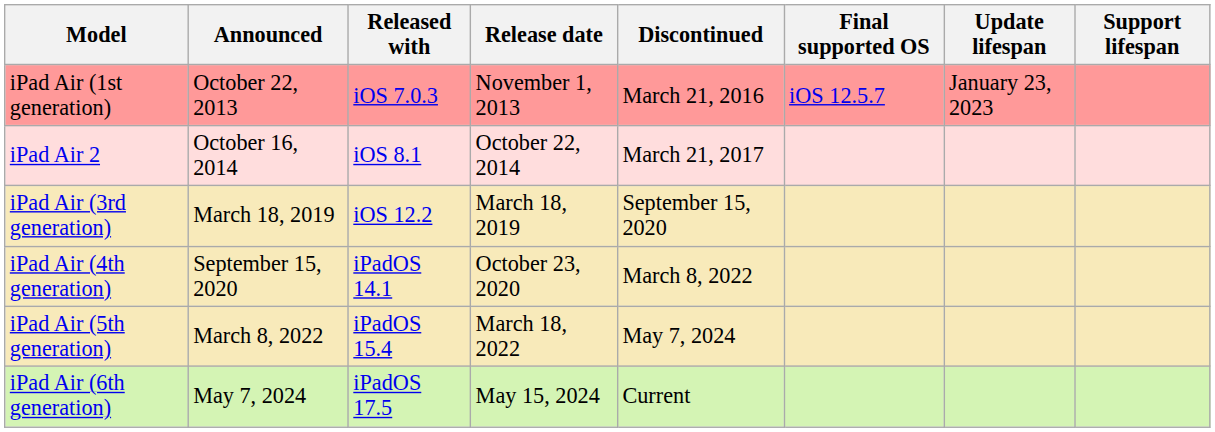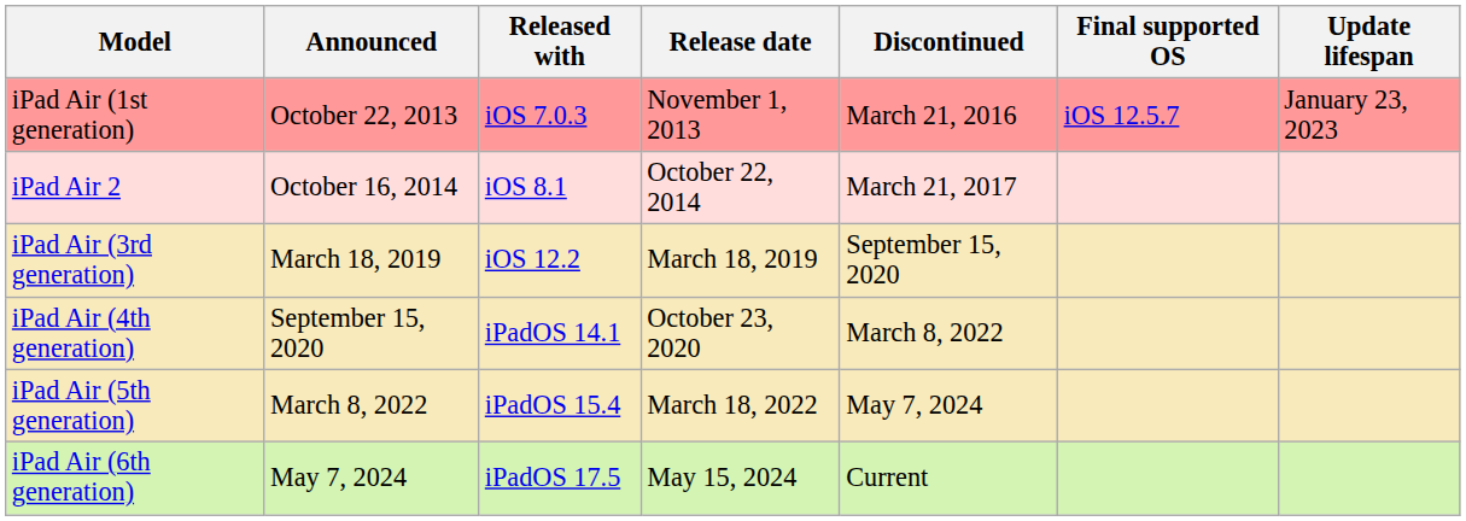 <table class="wikitable sortable">
 <tr>
 <th>Model</th>
 <th>Announced</th>
 <th>Released with</th>
 <th>Release date</th>
 <th>Discontinued</th>
 <th>Final supported OS</th>
 <th>Update lifespan</th>
-<th>Support lifespan</th>
 </tr>
 <tr style="background:#ff9999">
 <td>iPad Air (1st generation)</td>
 <td>October 22, 2013</td>
 <td><a href='#'>iOS 7.0.3</a></td>
 <td>November 1, 2013</td>
 <td>March 21, 2016</td>
 <td><a href='#'>iOS 12.5.7</a></td>
 <td>January 23, 2023</td>
-<td></td>
 </tr>
 <tr style="background:#ffdddd">
 <td><a href='#'>iPad Air 2</a></td>
 <td>October 16, 2014</td>
 <td><a href='#'>iOS 8.1</a></td>
 <td>October 22, 2014</td>
 <td>March 21, 2017</td>
-<td></td>
 <td></td>
 <td></td>
 </tr>
 <tr style="background:#f8eaba">
 <td><a href='#'>iPad Air (3rd generation)</a></td>
 <td>March 18, 2019</td>
 <td><a href='#'>iOS 12.2</a></td>
 <td>March 18, 2019</td>
 <td>September 15, 2020</td>
 <td></td>
 <td></td>
-<td></td>
 </tr>
 <tr style="background:#f8eaba">
 <td><a href='#'>iPad Air (4th generation)</a></td>
 <td>September 15, 2020</td>
 <td><a href='#'>iPadOS 14.1</a></td>
 <td>October 23, 2020</td>
 <td>March 8, 2022</td>
-<td></td>
 <td></td>
 <td></td>
 </tr>
 <tr style="background:#f8eaba">
 <td><a href='#'>iPad Air (5th generation)</a></td>
 <td>March 8, 2022</td>
 <td><a href='#'>iPadOS 15.4</a></td>
 <td>March 18, 2022</td>
 <td>May 7, 2024</td>
 <td></td>
 <td></td>
-<td></td>
 </tr>
 <tr style="background:#d4f4b4">
 <td><a href='#'>iPad Air (6th generation)</a></td>
 <td>May 7, 2024</td>
 <td><a href='#'>iPadOS 17.5</a></td>
 <td>May 15, 2024</td>
 <td>Current</td>
 <td></td>
 <td></td>
-<td></td>
 </tr>
 </table>
